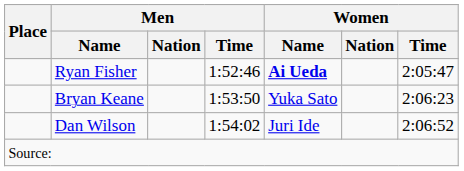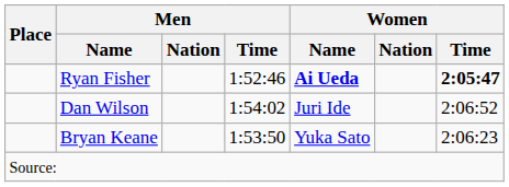 <table class="wikitable">
 <tr>
 <th rowspan="2">Place</th>
 <th colspan="3">Men</th>
 <th colspan="3">Women</th>
 </tr>
 <tr>
 <th>Name</th>
 <th>Nation</th>
 <th>Time</th>
 <th>Name</th>
 <th>Nation</th>
 <th>Time</th>
 </tr>
 <tr>
 <td align="center"></td>
 <td><a href='#'>Ryan Fisher</a></td>
 <td></td>
 <td>1:52:46</td>
 <td><strong><a href='#'>Ai Ueda</a></strong></td>
 <td></td>
-<td>2:05:47</td>
+<td><strong>2:05:47</strong></td>
+</tr>
+<tr>
+<td align="center"></td>
+<td><a href='#'>Dan Wilson</a></td>
+<td></td>
+<td>1:54:02</td>
+<td><a href='#'>Juri Ide</a></td>
+<td></td>
+<td>2:06:52</td>
 </tr>
 <tr>
 <td align="center"></td>
 <td><a href='#'>Bryan Keane</a></td>
 <td></td>
 <td>1:53:50</td>
 <td><a href='#'>Yuka Sato</a></td>
 <td></td>
 <td>2:06:23</td>
 </tr>
 <tr>
-<td align="center"></td>
-<td><a href='#'>Dan Wilson</a></td>
-<td></td>
-<td>1:54:02</td>
-<td><a href='#'>Juri Ide</a></td>
-<td></td>
-<td>2:06:52</td>
-</tr>
-<tr>
 <td colspan="7"><small>Source:</small></td>
 </tr>
 </table>
